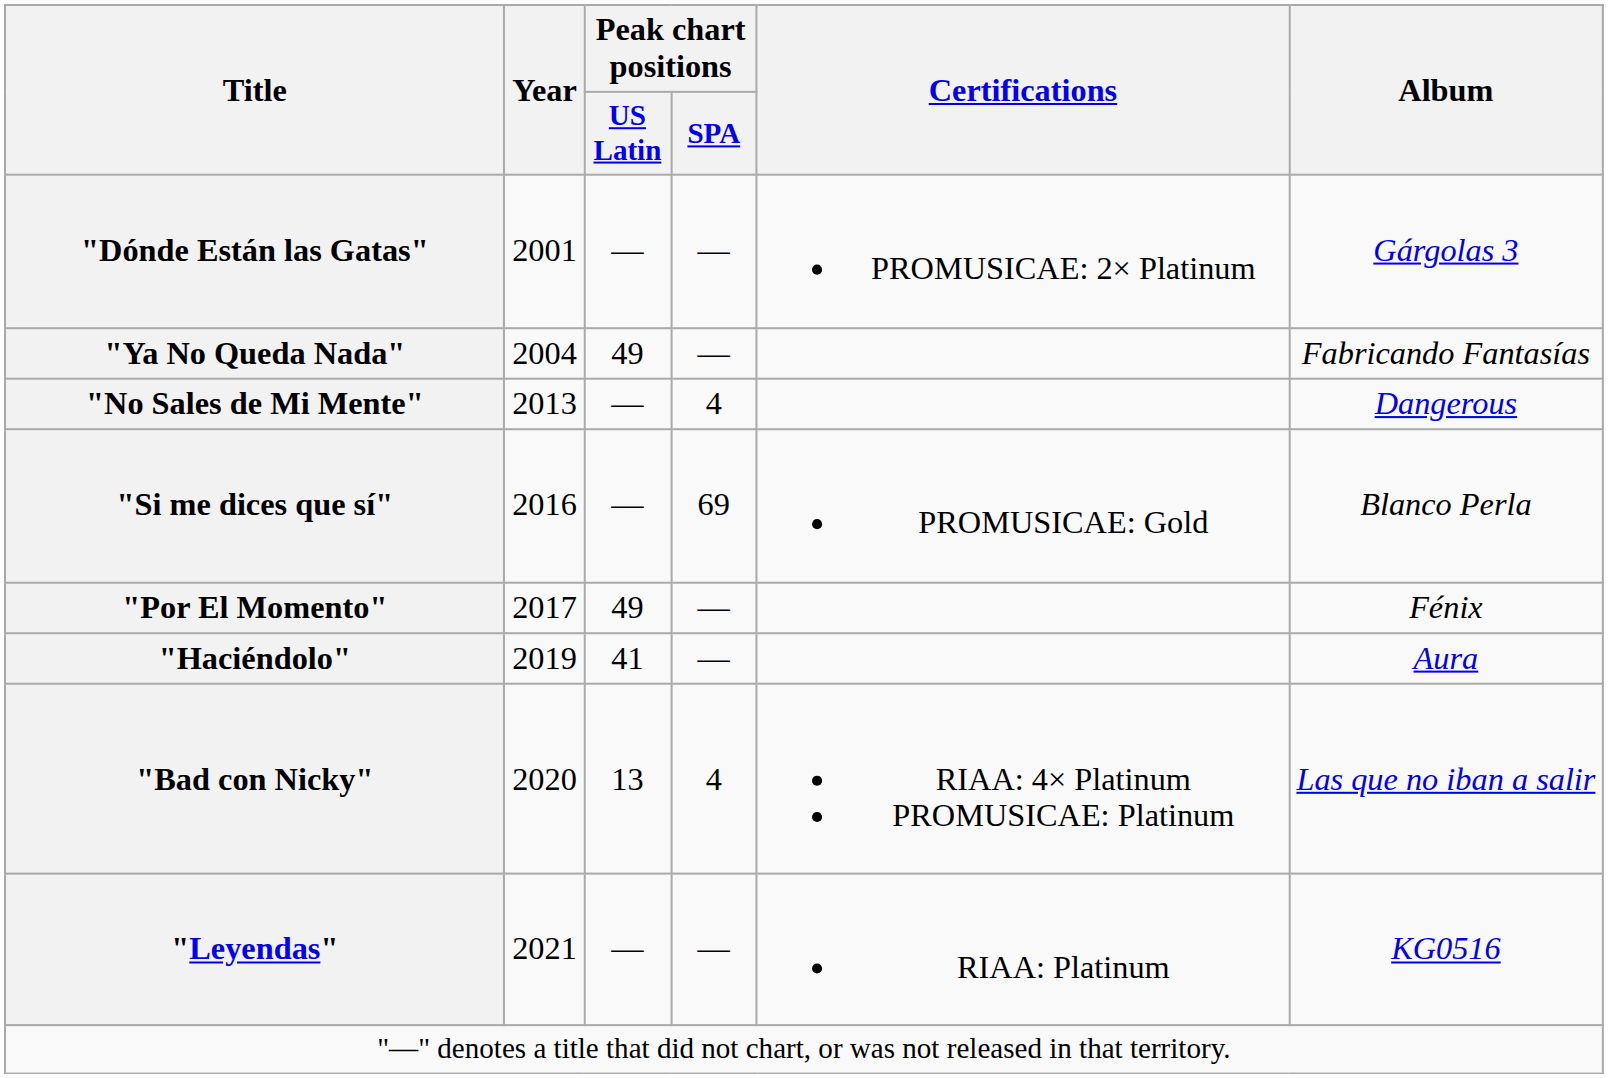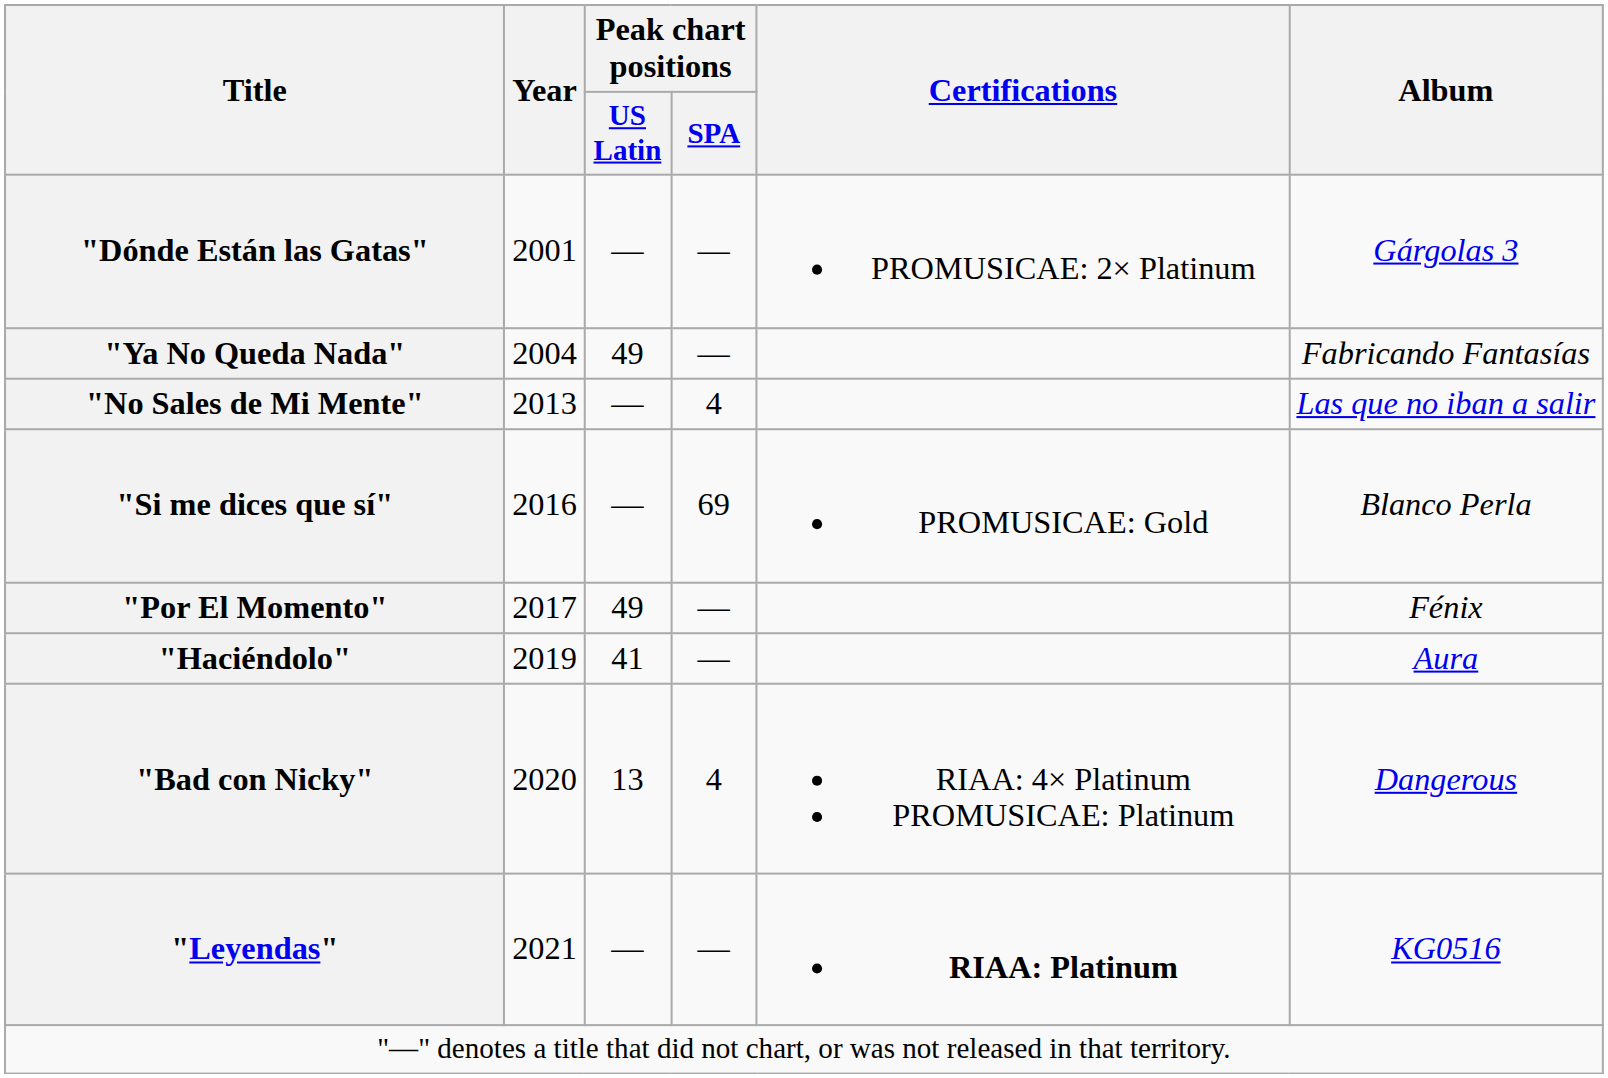 <table class="wikitable plainrowheaders" style="text-align:center;">
 <tr>
 <th scope="col" rowspan="2" style="width:15em;">Title</th>
 <th scope="col" rowspan="2">Year</th>
 <th colspan="2" scope="col">Peak chart positions</th>
 <th scope="col" rowspan="2" style="width:16em;"><a href='#'>Certifications</a></th>
 <th scope="col" rowspan="2">Album</th>
 </tr>
 <tr>
 <th scope="col" style="width:2.5em;font-size:90%;"><a href='#'>US<br>Latin</a><br></th>
 <th scope="col" style="width:2.5em;font-size:90%;"><a href='#'>SPA</a><br></th>
 </tr>
 <tr>
 <th scope="row">"Dónde Están las Gatas"<br></th>
 <td>2001</td>
 <td>—</td>
 <td>—</td>
 <td><br><ul><li>PROMUSICAE: 2× Platinum</li></ul></td>
 <td><em><a href='#'>Gárgolas 3</a></em></td>
 </tr>
 <tr>
 <th scope="row">"Ya No Queda Nada"<br></th>
 <td>2004</td>
 <td>49</td>
 <td>—</td>
 <td></td>
 <td><em>Fabricando Fantasías</em></td>
 </tr>
 <tr>
 <th scope="row">"No Sales de Mi Mente"<br></th>
 <td>2013</td>
 <td>—</td>
 <td>4</td>
 <td></td>
-<td><em><a href='#'>Dangerous</a></em></td>
+<td><em><a href='#'>Las que no iban a salir</a></em></td>
 </tr>
 <tr>
 <th scope="row">"Si me dices que sí"<br></th>
 <td>2016</td>
 <td>—</td>
 <td>69</td>
 <td><br><ul><li>PROMUSICAE: Gold</li></ul></td>
 <td><em>Blanco Perla</em></td>
 </tr>
 <tr>
 <th scope="row">"Por El Momento"<br></th>
 <td>2017</td>
 <td>49</td>
 <td>—</td>
 <td></td>
 <td><em>Fénix</em></td>
 </tr>
 <tr>
 <th scope="row">"Haciéndolo"<br></th>
 <td>2019</td>
 <td>41</td>
 <td>—</td>
 <td></td>
 <td><em><a href='#'>Aura</a></em></td>
 </tr>
 <tr>
 <th scope="row">"Bad con Nicky"<br></th>
 <td>2020</td>
 <td>13</td>
 <td>4</td>
 <td><br><ul><li>RIAA: 4× Platinum </li><li>PROMUSICAE: Platinum</li></ul></td>
-<td><em><a href='#'>Las que no iban a salir</a></em></td>
+<td><em><a href='#'>Dangerous</a></em></td>
 </tr>
 <tr>
 <th scope="row">"<a href='#'>Leyendas</a>"<br></th>
 <td>2021</td>
 <td>—</td>
 <td>—</td>
-<td><br><ul><li>RIAA: Platinum </li></ul></td>
+<td><strong><br><ul><li>RIAA: Platinum </li></ul></strong></td>
 <td><em><a href='#'>KG0516</a></em></td>
 </tr>
 <tr>
 <td colspan="12" style="font-size:90%">"—" denotes a title that did not chart, or was not released in that territory.</td>
 </tr>
 </table>
